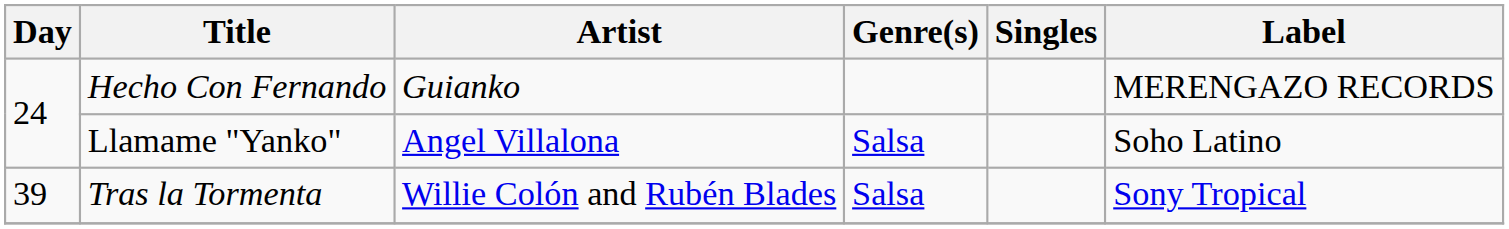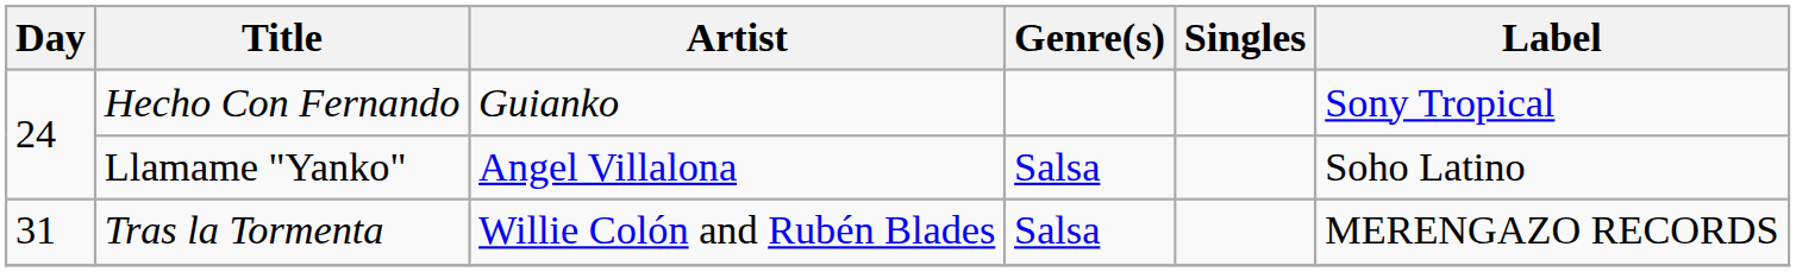 <table class="wikitable sortable" style="text-align: left;">
 <tr>
 <th>Day</th>
 <th>Title</th>
 <th>Artist</th>
 <th>Genre(s)</th>
 <th>Singles</th>
 <th>Label</th>
 </tr>
 <tr>
 <td rowspan="2">24</td>
 <td><em>Hecho Con Fernando</em></td>
 <td><em>Guianko</em></td>
 <td></td>
 <td></td>
-<td>MERENGAZO RECORDS</td>
+<td><a href='#'>Sony Tropical</a></td>
 </tr>
 <tr>
 <td>Llamame "Yanko"</td>
 <td><a href='#'>Angel Villalona</a></td>
 <td><a href='#'>Salsa</a></td>
 <td></td>
 <td>Soho Latino</td>
 </tr>
 <tr>
-<td>39</td>
+<td>31</td>
 <td><em>Tras la Tormenta</em></td>
 <td><a href='#'>Willie Colón</a> and <a href='#'>Rubén Blades</a></td>
 <td><a href='#'>Salsa</a></td>
 <td></td>
-<td><a href='#'>Sony Tropical</a></td>
+<td>MERENGAZO RECORDS</td>
 </tr>
 <tr>
 </tr>
 </table>
